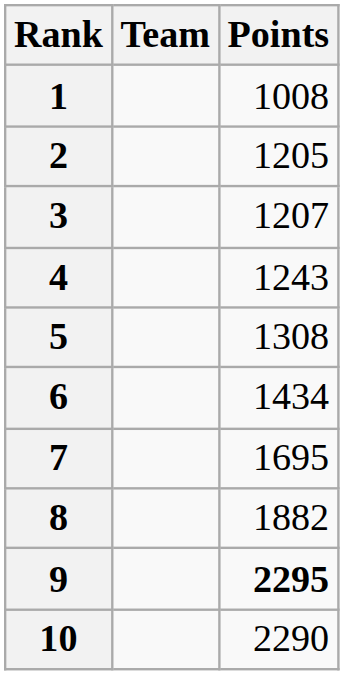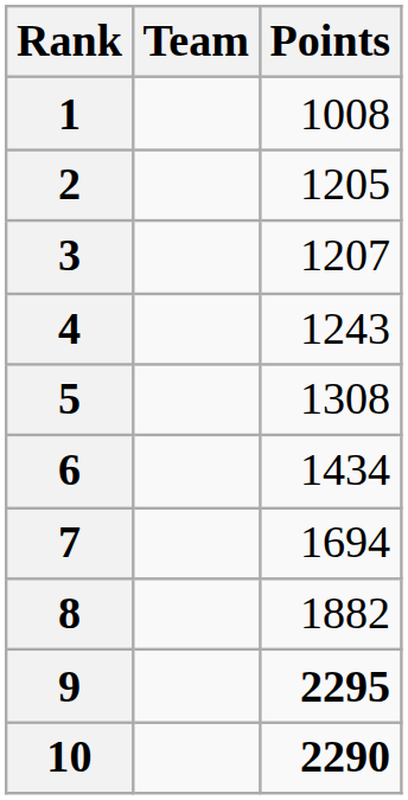 <table class="wikitable">
 <tr>
 <th scope="col">Rank</th>
 <th scope="col">Team</th>
 <th scope="col">Points</th>
 </tr>
 <tr>
 <th scope="row">1</th>
 <td></td>
 <td style="text-align:right;">1008</td>
 </tr>
 <tr>
 <th scope="row">2</th>
 <td></td>
 <td style="text-align:right;">1205</td>
 </tr>
 <tr>
 <th scope="row">3</th>
 <td></td>
 <td style="text-align:right;">1207</td>
 </tr>
 <tr>
 <th scope="row">4</th>
 <td></td>
 <td style="text-align:right;">1243</td>
 </tr>
 <tr>
 <th scope="row">5</th>
 <td></td>
 <td style="text-align:right;">1308</td>
 </tr>
 <tr>
 <th scope="row">6</th>
 <td></td>
 <td style="text-align:right;">1434</td>
 </tr>
 <tr>
 <th scope="row">7</th>
 <td></td>
-<td style="text-align:right;">1695</td>
+<td style="text-align:right;">1694</td>
 </tr>
 <tr>
 <th scope="row">8</th>
 <td></td>
 <td style="text-align:right;">1882</td>
 </tr>
 <tr>
 <th scope="row">9</th>
 <td></td>
 <td style="text-align:right;"><strong>2295</strong></td>
 </tr>
 <tr>
 <th scope="row">10</th>
 <td></td>
-<td style="text-align:right;">2290</td>
+<td style="text-align:right;"><strong>2290</strong></td>
 </tr>
 </table>
